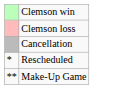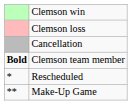 <table class="wikitable">
 <tr>
 <td style="background:#bfb;"> </td>
 <td>Clemson win</td>
 </tr>
 <tr>
 <td style="background:#fbb;"> </td>
 <td>Clemson loss</td>
 </tr>
 <tr>
 <td style="background:#bbb;"> </td>
 <td>Cancellation</td>
 </tr>
 <tr>
+<td><strong>Bold</strong></td>
+<td>Clemson team member</td>
+</tr>
+<tr>
 <td>*</td>
 <td>Rescheduled</td>
 </tr>
 <tr>
 <td>**</td>
 <td>Make-Up Game</td>
 </tr>
 </table>
